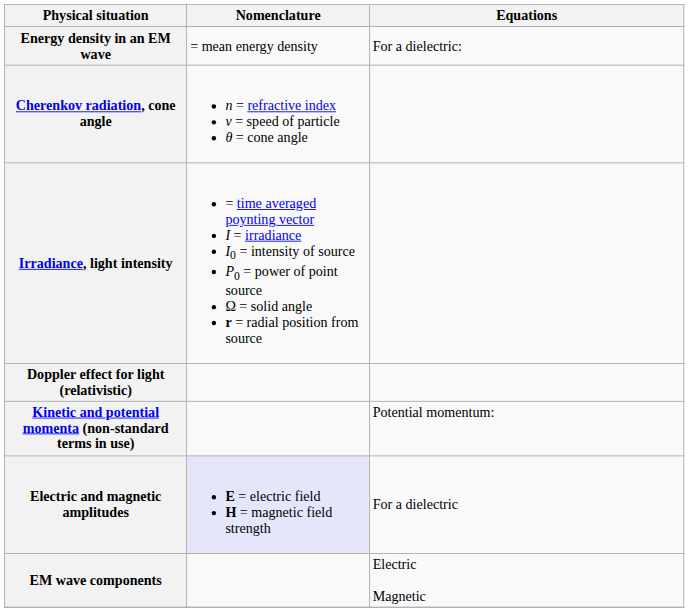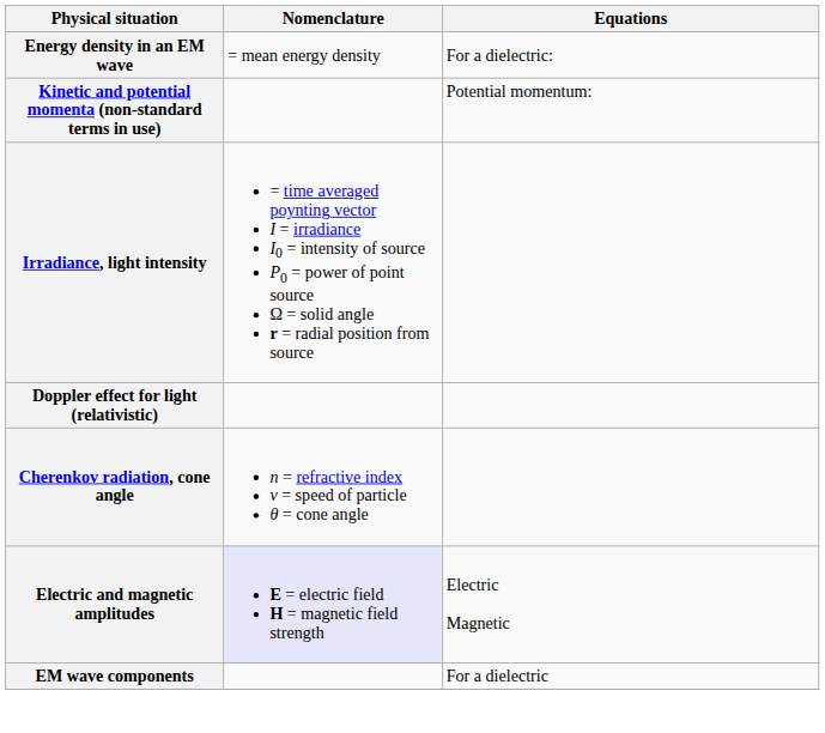 <table class="wikitable">
 <tr>
 <th scope="col" width="200">Physical situation</th>
 <th scope="col" width="200">Nomenclature</th>
 <th scope="col" width="350">Equations</th>
 </tr>
 <tr>
 <th>Energy density in an EM wave</th>
 <td> = mean energy density</td>
 <td>For a dielectric:<br></td>
 </tr>
 <tr>
-<th><a href='#'>Cherenkov radiation</a>, cone angle</th>
-<td><br><ul><li><em>n</em> = <a href='#'>refractive index</a></li><li><em>v</em> = speed of particle</li><li><em>θ</em> = cone angle</li></ul></td>
+<th><a href='#'>Kinetic and potential momenta</a> (non-standard terms in use)</th>
 <td></td>
+<td>Potential momentum:<br><br><br></td>
 </tr>
 <tr>
 <th><a href='#'>Irradiance</a>, light intensity</th>
 <td><br><ul><li> = <a href='#'>time averaged poynting vector</a></li><li><em>I</em> = <a href='#'>irradiance</a></li><li><em>I</em><sub>0</sub> = intensity of source</li><li><em>P</em><sub>0</sub> = power of point source</li><li>Ω = solid angle</li><li><strong>r</strong> = radial position from source</li></ul></td>
 <td><br></td>
 </tr>
 <tr>
 <th>Doppler effect for light (relativistic)</th>
 <td></td>
 <td><br></td>
 </tr>
 <tr>
-<th><a href='#'>Kinetic and potential momenta</a> (non-standard terms in use)</th>
+<th><a href='#'>Cherenkov radiation</a>, cone angle</th>
+<td><br><ul><li><em>n</em> = <a href='#'>refractive index</a></li><li><em>v</em> = speed of particle</li><li><em>θ</em> = cone angle</li></ul></td>
 <td></td>
-<td>Potential momentum:<br><br><br></td>
 </tr>
 <tr>
 <th>Electric and magnetic amplitudes</th>
 <td style="background: lavender;"><br><ul><li><strong>E</strong> = electric field</li><li><strong>H</strong> = magnetic field strength</li></ul></td>
-<td>For a dielectric<br></td>
+<td>Electric<br><br>Magnetic<br></td>
 </tr>
 <tr>
 <th>EM wave components</th>
 <td></td>
-<td>Electric<br><br>Magnetic<br></td>
+<td>For a dielectric<br></td>
 </tr>
 <tr>
 </tr>
 </table>
